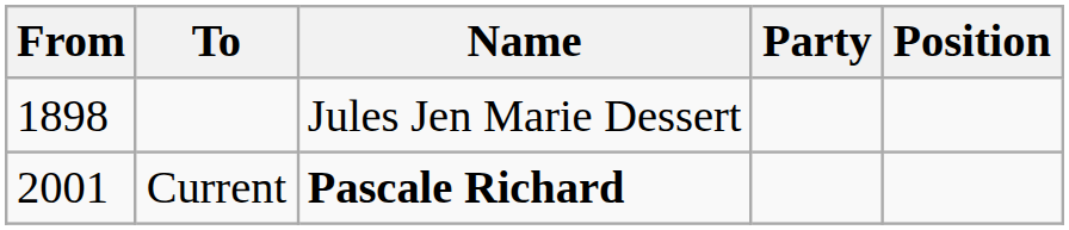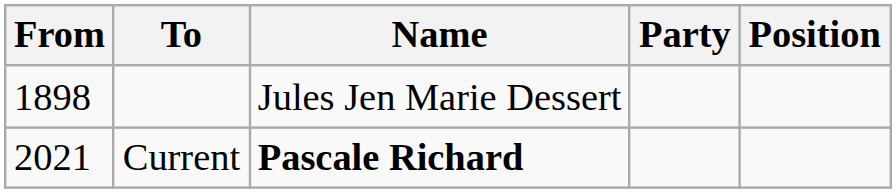 <table class="wikitable">
 <tr>
 <th>From</th>
 <th>To</th>
 <th>Name</th>
 <th>Party</th>
 <th>Position</th>
 </tr>
 <tr>
 <td>1898</td>
 <td></td>
 <td>Jules Jen Marie Dessert</td>
 <td></td>
 <td></td>
 </tr>
 <tr>
-<td>2001</td>
+<td>2021</td>
 <td>Current</td>
 <td><strong>Pascale Richard</strong></td>
 <td></td>
 <td></td>
 </tr>
 </table>
